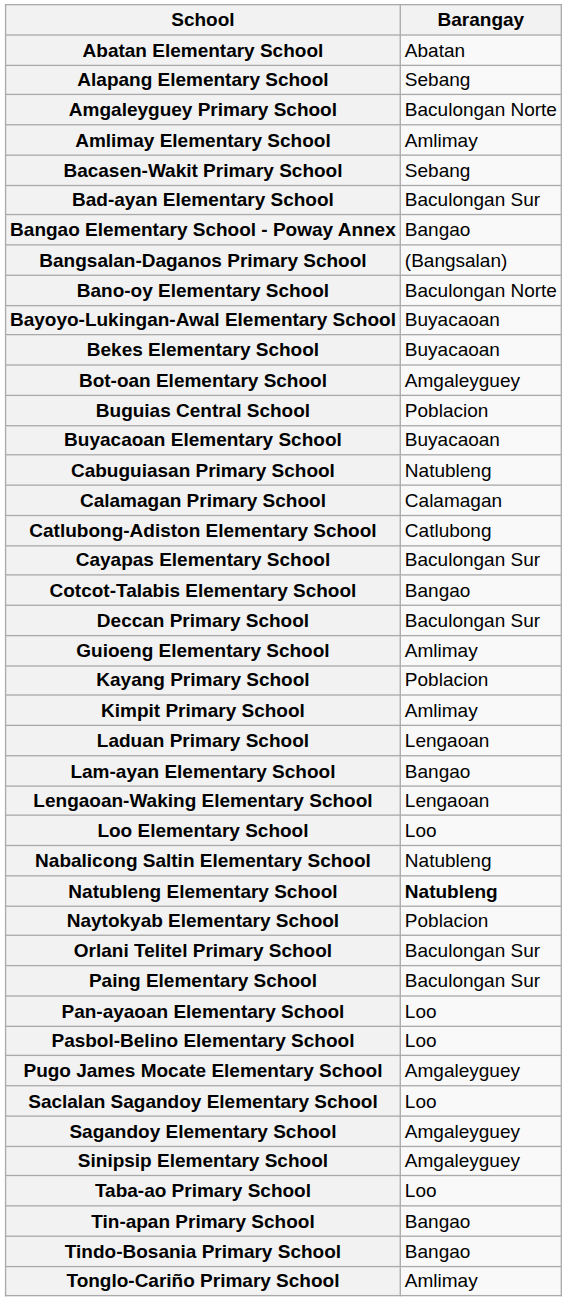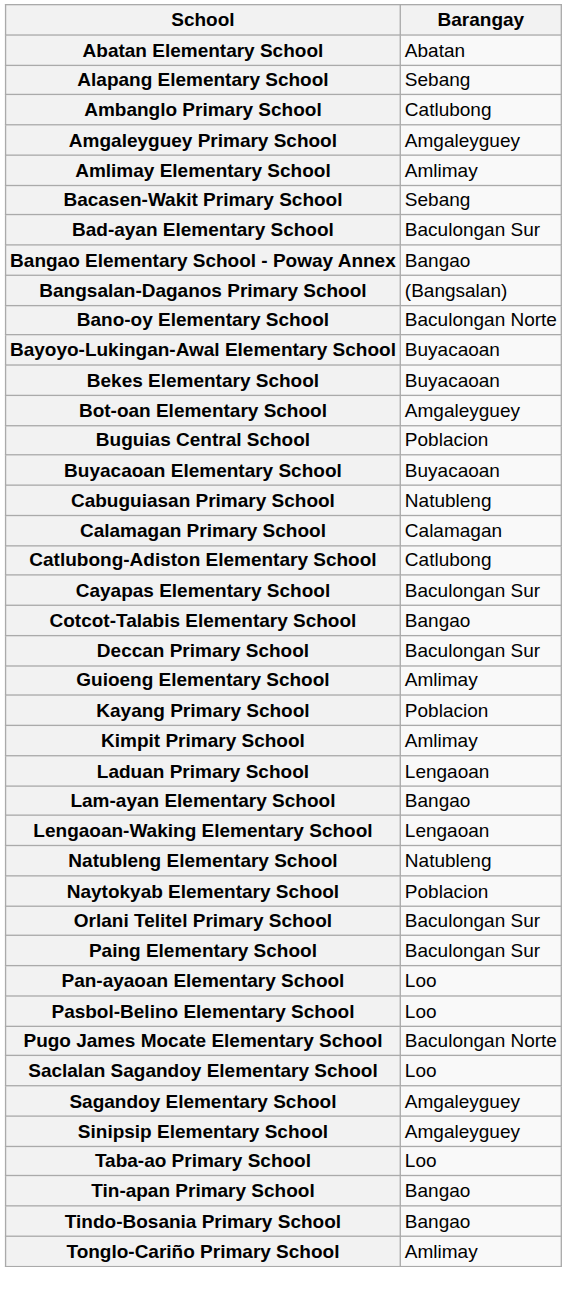 <table class="wikitable collapsible sortable collapsed plainrowheaders" style="font-size:90%;margin:auto;">
 <tr>
 <th scope="col">School</th>
 <th scope="col">Barangay</th>
 </tr>
 <tr>
 <th scope="row">Abatan Elementary School</th>
 <td>Abatan</td>
 </tr>
 <tr>
 <th scope="row">Alapang Elementary School</th>
 <td>Sebang</td>
 </tr>
 <tr>
+<th scope="row">Ambanglo Primary School</th>
+<td>Catlubong</td>
+</tr>
+<tr>
 <th scope="row">Amgaleyguey Primary School</th>
-<td>Baculongan Norte</td>
+<td>Amgaleyguey</td>
 </tr>
 <tr>
 <th scope="row">Amlimay Elementary School</th>
 <td>Amlimay</td>
 </tr>
 <tr>
 <th scope="row">Bacasen-Wakit Primary School</th>
 <td>Sebang</td>
 </tr>
 <tr>
 <th scope="row">Bad-ayan Elementary School</th>
 <td>Baculongan Sur</td>
 </tr>
 <tr>
 <th scope="row">Bangao Elementary School - Poway Annex</th>
 <td>Bangao</td>
 </tr>
 <tr>
 <th scope="row">Bangsalan-Daganos Primary School</th>
 <td>(Bangsalan)</td>
 </tr>
 <tr>
 <th scope="row">Bano-oy Elementary School</th>
 <td>Baculongan Norte</td>
 </tr>
 <tr>
 <th scope="row">Bayoyo-Lukingan-Awal Elementary School</th>
 <td>Buyacaoan</td>
 </tr>
 <tr>
 <th scope="row">Bekes Elementary School</th>
 <td>Buyacaoan</td>
 </tr>
 <tr>
 <th scope="row">Bot-oan Elementary School</th>
 <td>Amgaleyguey</td>
 </tr>
 <tr>
 <th scope="row">Buguias Central School</th>
 <td>Poblacion</td>
 </tr>
 <tr>
 <th scope="row">Buyacaoan Elementary School</th>
 <td>Buyacaoan</td>
 </tr>
 <tr>
 <th scope="row">Cabuguiasan Primary School</th>
 <td>Natubleng</td>
 </tr>
 <tr>
 <th scope="row">Calamagan Primary School</th>
 <td>Calamagan</td>
 </tr>
 <tr>
 <th scope="row">Catlubong-Adiston Elementary School</th>
 <td>Catlubong</td>
 </tr>
 <tr>
 <th scope="row">Cayapas Elementary School</th>
 <td>Baculongan Sur</td>
 </tr>
 <tr>
 <th scope="row">Cotcot-Talabis Elementary School</th>
 <td>Bangao</td>
 </tr>
 <tr>
 <th scope="row">Deccan Primary School</th>
 <td>Baculongan Sur</td>
 </tr>
 <tr>
 <th scope="row">Guioeng Elementary School</th>
 <td>Amlimay</td>
 </tr>
 <tr>
 <th scope="row">Kayang Primary School</th>
 <td>Poblacion</td>
 </tr>
 <tr>
 <th scope="row">Kimpit Primary School</th>
 <td>Amlimay</td>
 </tr>
 <tr>
 <th scope="row">Laduan Primary School</th>
 <td>Lengaoan</td>
 </tr>
 <tr>
 <th scope="row">Lam-ayan Elementary School</th>
 <td>Bangao</td>
 </tr>
 <tr>
 <th scope="row">Lengaoan-Waking Elementary School</th>
 <td>Lengaoan</td>
 </tr>
 <tr>
-<th scope="row">Loo Elementary School</th>
-<td>Loo</td>
-</tr>
-<tr>
-<th scope="row">Nabalicong Saltin Elementary School</th>
+<th scope="row">Natubleng Elementary School</th>
 <td>Natubleng</td>
-</tr>
-<tr>
-<th scope="row">Natubleng Elementary School</th>
-<td><strong>Natubleng</strong></td>
 </tr>
 <tr>
 <th scope="row">Naytokyab Elementary School</th>
 <td>Poblacion</td>
 </tr>
 <tr>
 <th scope="row">Orlani Telitel Primary School</th>
 <td>Baculongan Sur</td>
 </tr>
 <tr>
 <th scope="row">Paing Elementary School</th>
 <td>Baculongan Sur</td>
 </tr>
 <tr>
 <th scope="row">Pan-ayaoan Elementary School</th>
 <td>Loo</td>
 </tr>
 <tr>
 <th scope="row">Pasbol-Belino Elementary School</th>
 <td>Loo</td>
 </tr>
 <tr>
 <th scope="row">Pugo James Mocate Elementary School</th>
-<td>Amgaleyguey</td>
+<td>Baculongan Norte</td>
 </tr>
 <tr>
 <th scope="row">Saclalan Sagandoy Elementary School</th>
 <td>Loo</td>
 </tr>
 <tr>
 <th scope="row">Sagandoy Elementary School</th>
 <td>Amgaleyguey</td>
 </tr>
 <tr>
 <th scope="row">Sinipsip Elementary School</th>
 <td>Amgaleyguey</td>
 </tr>
 <tr>
 <th scope="row">Taba-ao Primary School</th>
 <td>Loo</td>
 </tr>
 <tr>
 <th scope="row">Tin-apan Primary School</th>
 <td>Bangao</td>
 </tr>
 <tr>
 <th scope="row">Tindo-Bosania Primary School</th>
 <td>Bangao</td>
 </tr>
 <tr>
 <th scope="row">Tonglo-Cariño Primary School</th>
 <td>Amlimay</td>
 </tr>
 </table>
